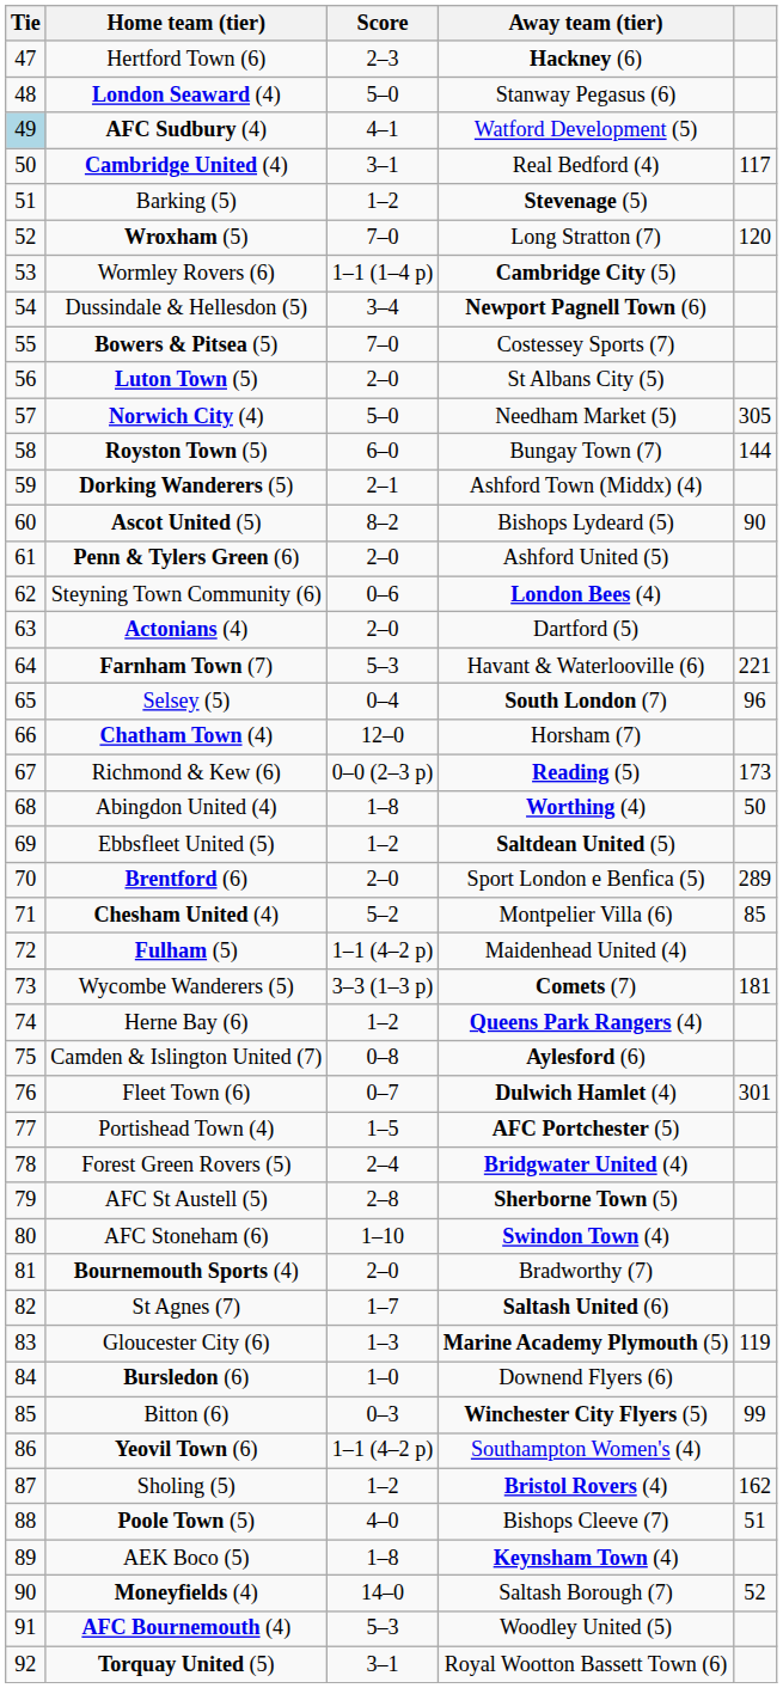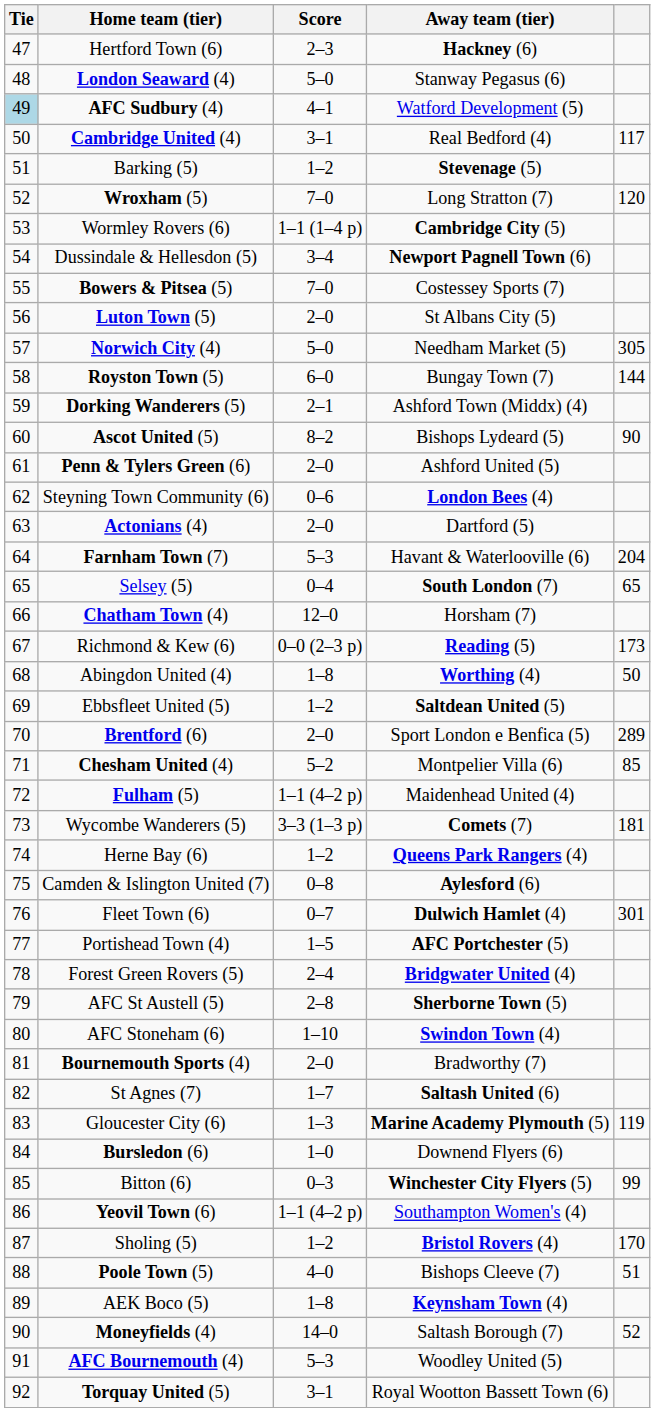 <table class="wikitable" style="text-align:center; font-size:85%">
 <tr>
 <th>Tie</th>
 <th>Home team (tier)</th>
 <th>Score</th>
 <th>Away team (tier)</th>
 <th></th>
 </tr>
 <tr>
 <td>47</td>
 <td>Hertford Town (6)</td>
 <td>2–3</td>
 <td><strong>Hackney</strong> (6)</td>
 <td></td>
 </tr>
 <tr>
 <td>48</td>
 <td><strong><a href='#'>London Seaward</a></strong> (4)</td>
 <td>5–0</td>
 <td>Stanway Pegasus (6)</td>
 <td></td>
 </tr>
 <tr>
 <td style="background: lightblue;">49</td>
 <td><strong>AFC Sudbury</strong> (4)</td>
 <td>4–1</td>
 <td><a href='#'>Watford Development</a> (5)</td>
 <td></td>
 </tr>
 <tr>
 <td>50</td>
 <td><strong><a href='#'>Cambridge United</a></strong> (4)</td>
 <td>3–1</td>
 <td>Real Bedford (4)</td>
 <td>117</td>
 </tr>
 <tr>
 <td>51</td>
 <td>Barking (5)</td>
 <td>1–2</td>
 <td><strong>Stevenage</strong> (5)</td>
 <td></td>
 </tr>
 <tr>
 <td>52</td>
 <td><strong>Wroxham</strong> (5)</td>
 <td>7–0</td>
 <td>Long Stratton (7)</td>
 <td>120</td>
 </tr>
 <tr>
 <td>53</td>
 <td>Wormley Rovers (6)</td>
 <td>1–1 (1–4 p)</td>
 <td><strong>Cambridge City</strong> (5)</td>
 <td></td>
 </tr>
 <tr>
 <td>54</td>
 <td>Dussindale & Hellesdon (5)</td>
 <td>3–4</td>
 <td><strong>Newport Pagnell Town</strong> (6)</td>
 <td></td>
 </tr>
 <tr>
 <td>55</td>
 <td><strong>Bowers & Pitsea</strong> (5)</td>
 <td>7–0</td>
 <td>Costessey Sports (7)</td>
 <td></td>
 </tr>
 <tr>
 <td>56</td>
 <td><strong><a href='#'>Luton Town</a></strong> (5)</td>
 <td>2–0</td>
 <td>St Albans City (5)</td>
 <td></td>
 </tr>
 <tr>
 <td>57</td>
 <td><strong><a href='#'>Norwich City</a></strong> (4)</td>
 <td>5–0</td>
 <td>Needham Market (5)</td>
 <td>305</td>
 </tr>
 <tr>
 <td>58</td>
 <td><strong>Royston Town</strong> (5)</td>
 <td>6–0</td>
 <td>Bungay Town (7)</td>
 <td>144</td>
 </tr>
 <tr>
 <td>59</td>
 <td><strong>Dorking Wanderers</strong> (5)</td>
 <td>2–1</td>
 <td>Ashford Town (Middx) (4)</td>
 <td></td>
 </tr>
 <tr>
 <td>60</td>
 <td><strong>Ascot United</strong> (5)</td>
 <td>8–2</td>
 <td>Bishops Lydeard (5)</td>
 <td>90</td>
 </tr>
 <tr>
 <td>61</td>
 <td><strong>Penn & Tylers Green</strong> (6)</td>
 <td>2–0</td>
 <td>Ashford United (5)</td>
 <td></td>
 </tr>
 <tr>
 <td>62</td>
 <td>Steyning Town Community (6)</td>
 <td>0–6</td>
 <td><strong><a href='#'>London Bees</a></strong> (4)</td>
 <td></td>
 </tr>
 <tr>
 <td>63</td>
 <td><strong><a href='#'>Actonians</a></strong> (4)</td>
 <td>2–0</td>
 <td>Dartford (5)</td>
 <td></td>
 </tr>
 <tr>
 <td>64</td>
 <td><strong>Farnham Town</strong> (7)</td>
 <td>5–3</td>
 <td>Havant & Waterlooville (6)</td>
-<td>221</td>
+<td>204</td>
 </tr>
 <tr>
 <td>65</td>
 <td><a href='#'>Selsey</a> (5)</td>
 <td>0–4</td>
 <td><strong>South London</strong> (7)</td>
-<td>96</td>
+<td>65</td>
 </tr>
 <tr>
 <td>66</td>
 <td><strong><a href='#'>Chatham Town</a></strong> (4)</td>
 <td>12–0</td>
 <td>Horsham (7)</td>
 <td></td>
 </tr>
 <tr>
 <td>67</td>
 <td>Richmond & Kew (6)</td>
 <td>0–0 (2–3 p)</td>
 <td><strong><a href='#'>Reading</a></strong> (5)</td>
 <td>173</td>
 </tr>
 <tr>
 <td>68</td>
 <td>Abingdon United (4)</td>
 <td>1–8</td>
 <td><strong><a href='#'>Worthing</a></strong> (4)</td>
 <td>50</td>
 </tr>
 <tr>
 <td>69</td>
 <td>Ebbsfleet United (5)</td>
 <td>1–2</td>
 <td><strong>Saltdean United</strong> (5)</td>
 <td></td>
 </tr>
 <tr>
 <td>70</td>
 <td><strong><a href='#'>Brentford</a></strong> (6)</td>
 <td>2–0</td>
 <td>Sport London e Benfica (5)</td>
 <td>289</td>
 </tr>
 <tr>
 <td>71</td>
 <td><strong>Chesham United</strong> (4)</td>
 <td>5–2</td>
 <td>Montpelier Villa (6)</td>
 <td>85</td>
 </tr>
 <tr>
 <td>72</td>
 <td><strong><a href='#'>Fulham</a></strong> (5)</td>
 <td>1–1 (4–2 p)</td>
 <td>Maidenhead United (4)</td>
 <td></td>
 </tr>
 <tr>
 <td>73</td>
 <td>Wycombe Wanderers (5)</td>
 <td>3–3 (1–3 p)</td>
 <td><strong>Comets</strong> (7)</td>
 <td>181</td>
 </tr>
 <tr>
 <td>74</td>
 <td>Herne Bay (6)</td>
 <td>1–2</td>
 <td><strong><a href='#'>Queens Park Rangers</a></strong> (4)</td>
 <td></td>
 </tr>
 <tr>
 <td>75</td>
 <td>Camden & Islington United (7)</td>
 <td>0–8</td>
 <td><strong>Aylesford</strong> (6)</td>
 <td></td>
 </tr>
 <tr>
 <td>76</td>
 <td>Fleet Town (6)</td>
 <td>0–7</td>
 <td><strong>Dulwich Hamlet</strong> (4)</td>
 <td>301</td>
 </tr>
 <tr>
 <td>77</td>
 <td>Portishead Town (4)</td>
 <td>1–5</td>
 <td><strong>AFC Portchester</strong> (5)</td>
 <td></td>
 </tr>
 <tr>
 <td>78</td>
 <td>Forest Green Rovers (5)</td>
 <td>2–4</td>
 <td><strong><a href='#'>Bridgwater United</a></strong> (4)</td>
 <td></td>
 </tr>
 <tr>
 <td>79</td>
 <td>AFC St Austell (5)</td>
 <td>2–8</td>
 <td><strong>Sherborne Town</strong> (5)</td>
 <td></td>
 </tr>
 <tr>
 <td>80</td>
 <td>AFC Stoneham (6)</td>
 <td>1–10</td>
 <td><strong><a href='#'>Swindon Town</a></strong> (4)</td>
 <td></td>
 </tr>
 <tr>
 <td>81</td>
 <td><strong>Bournemouth Sports</strong> (4)</td>
 <td>2–0</td>
 <td>Bradworthy (7)</td>
 <td></td>
 </tr>
 <tr>
 <td>82</td>
 <td>St Agnes (7)</td>
 <td>1–7</td>
 <td><strong>Saltash United</strong> (6)</td>
 <td></td>
 </tr>
 <tr>
 <td>83</td>
 <td>Gloucester City (6)</td>
 <td>1–3</td>
 <td><strong>Marine Academy Plymouth</strong> (5)</td>
 <td>119</td>
 </tr>
 <tr>
 <td>84</td>
 <td><strong>Bursledon</strong> (6)</td>
 <td>1–0</td>
 <td>Downend Flyers (6)</td>
 <td></td>
 </tr>
 <tr>
 <td>85</td>
 <td>Bitton (6)</td>
 <td>0–3</td>
 <td><strong>Winchester City Flyers</strong> (5)</td>
 <td>99</td>
 </tr>
 <tr>
 <td>86</td>
 <td><strong>Yeovil Town</strong> (6)</td>
 <td>1–1 (4–2 p)</td>
 <td><a href='#'>Southampton Women's</a> (4)</td>
 <td></td>
 </tr>
 <tr>
 <td>87</td>
 <td>Sholing (5)</td>
 <td>1–2</td>
 <td><strong><a href='#'>Bristol Rovers</a></strong> (4)</td>
-<td>162</td>
+<td>170</td>
 </tr>
 <tr>
 <td>88</td>
 <td><strong>Poole Town</strong> (5)</td>
 <td>4–0</td>
 <td>Bishops Cleeve (7)</td>
 <td>51</td>
 </tr>
 <tr>
 <td>89</td>
 <td>AEK Boco (5)</td>
 <td>1–8</td>
 <td><strong><a href='#'>Keynsham Town</a></strong> (4)</td>
 <td></td>
 </tr>
 <tr>
 <td>90</td>
 <td><strong>Moneyfields</strong> (4)</td>
 <td>14–0</td>
 <td>Saltash Borough (7)</td>
 <td>52</td>
 </tr>
 <tr>
 <td>91</td>
 <td><strong><a href='#'>AFC Bournemouth</a></strong> (4)</td>
 <td>5–3</td>
 <td>Woodley United (5)</td>
 <td></td>
 </tr>
 <tr>
 <td>92</td>
 <td><strong>Torquay United</strong> (5)</td>
 <td>3–1</td>
 <td>Royal Wootton Bassett Town (6)</td>
 <td></td>
 </tr>
 <tr>
 </tr>
 </table>
